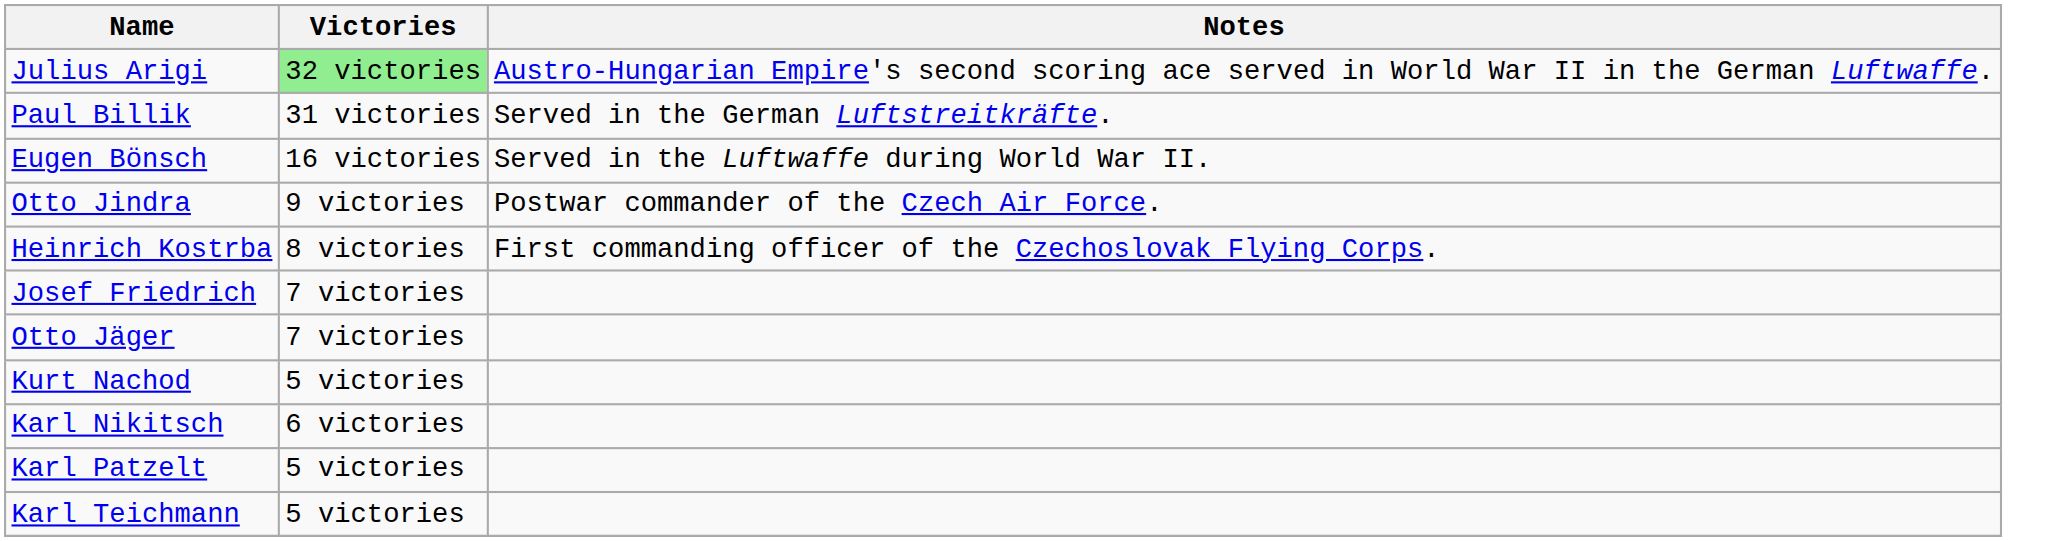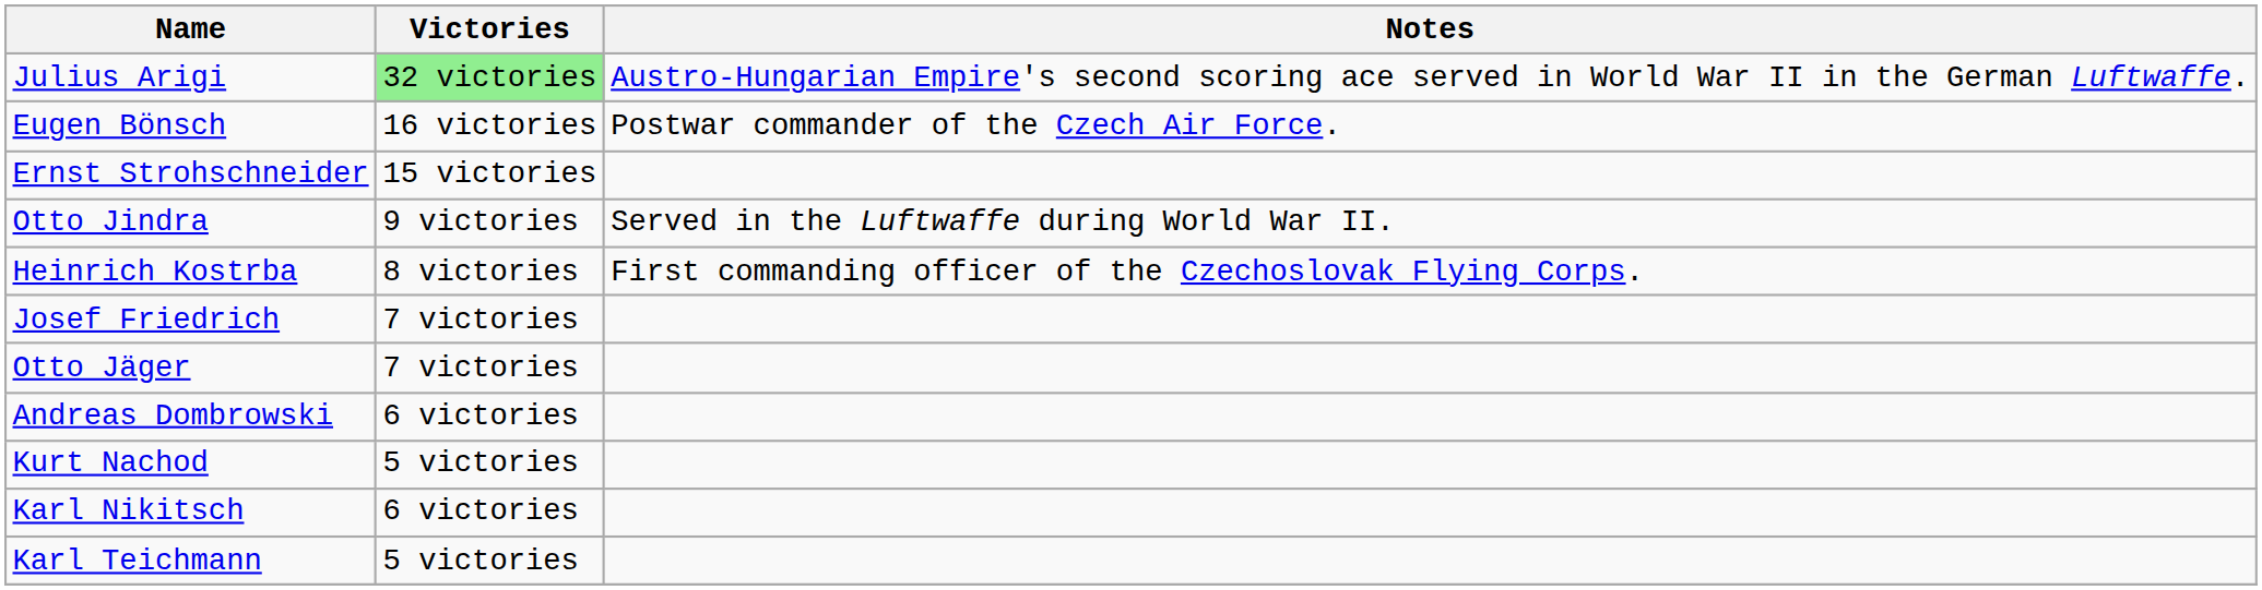 <table class="wikitable sortable">
 <tr>
 <th>Name</th>
 <th>Victories</th>
 <th>Notes</th>
 </tr>
 <tr>
 <td><a href='#'>Julius Arigi</a></td>
 <td style="background: lightgreen;">32 victories</td>
 <td><a href='#'>Austro-Hungarian Empire</a>'s second scoring ace served in World War II in the German <em><a href='#'>Luftwaffe</a></em>.</td>
 </tr>
 <tr>
-<td><a href='#'>Paul Billik</a></td>
-<td>31 victories</td>
-<td>Served in the German <em><a href='#'>Luftstreitkräfte</a></em>.</td>
+<td><a href='#'>Eugen Bönsch</a></td>
+<td>16 victories</td>
+<td>Postwar commander of the <a href='#'>Czech Air Force</a>.</td>
 </tr>
 <tr>
-<td><a href='#'>Eugen Bönsch</a></td>
-<td>16 victories</td>
-<td>Served in the <em>Luftwaffe</em> during World War II.</td>
+<td><a href='#'>Ernst Strohschneider</a></td>
+<td>15 victories</td>
+<td></td>
 </tr>
 <tr>
 <td><a href='#'>Otto Jindra</a></td>
 <td>9 victories</td>
-<td>Postwar commander of the <a href='#'>Czech Air Force</a>.</td>
+<td>Served in the <em>Luftwaffe</em> during World War II.</td>
 </tr>
 <tr>
 <td><a href='#'>Heinrich Kostrba</a></td>
 <td>8 victories</td>
 <td>First commanding officer of the <a href='#'>Czechoslovak Flying Corps</a>.</td>
 </tr>
 <tr>
 <td><a href='#'>Josef Friedrich</a></td>
 <td>7 victories</td>
 <td></td>
 </tr>
 <tr>
 <td><a href='#'>Otto Jäger</a></td>
 <td>7 victories</td>
 <td></td>
 </tr>
 <tr>
+<td><a href='#'>Andreas Dombrowski</a></td>
+<td>6 victories</td>
+<td></td>
+</tr>
+<tr>
 <td><a href='#'>Kurt Nachod</a></td>
 <td>5 victories</td>
 <td></td>
 </tr>
 <tr>
 <td><a href='#'>Karl Nikitsch</a></td>
 <td>6 victories</td>
 <td></td>
 </tr>
 <tr>
-<td><a href='#'>Karl Patzelt</a></td>
-<td>5 victories</td>
-<td></td>
-</tr>
-<tr>
 <td><a href='#'>Karl Teichmann</a></td>
 <td>5 victories</td>
 <td></td>
 </tr>
 <tr>
 </tr>
 </table>
